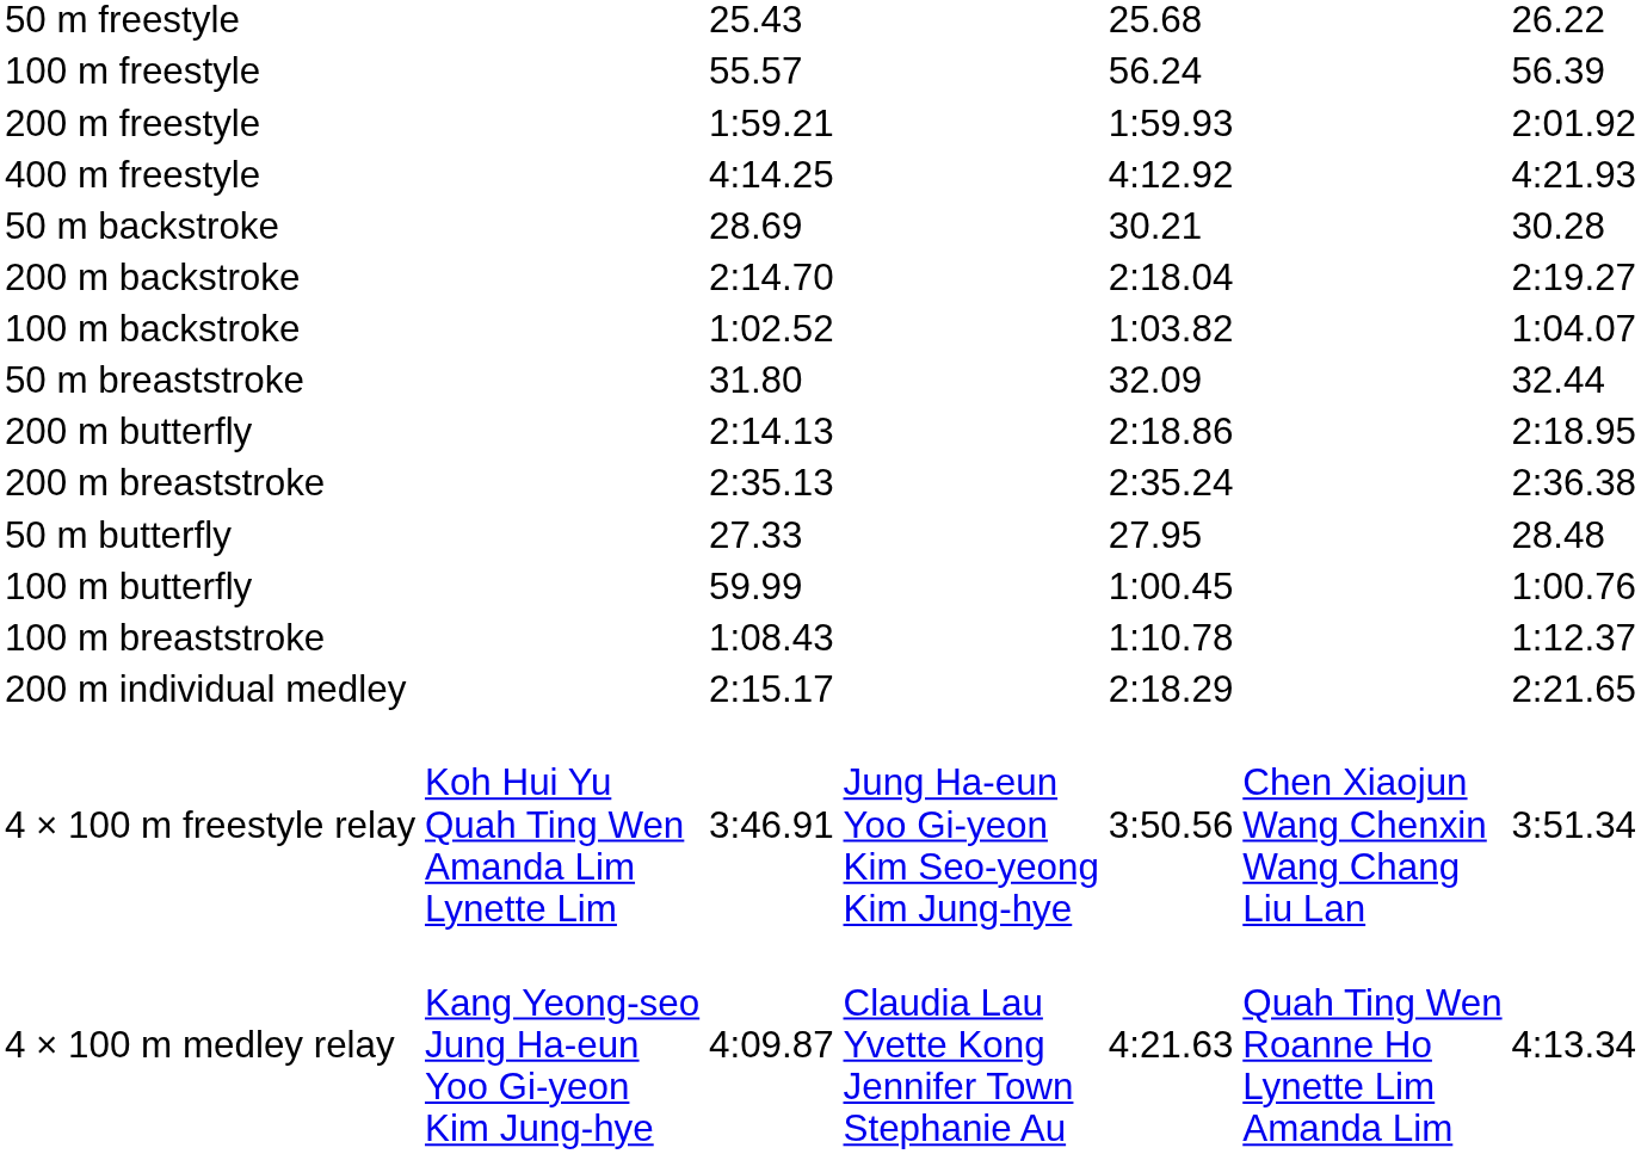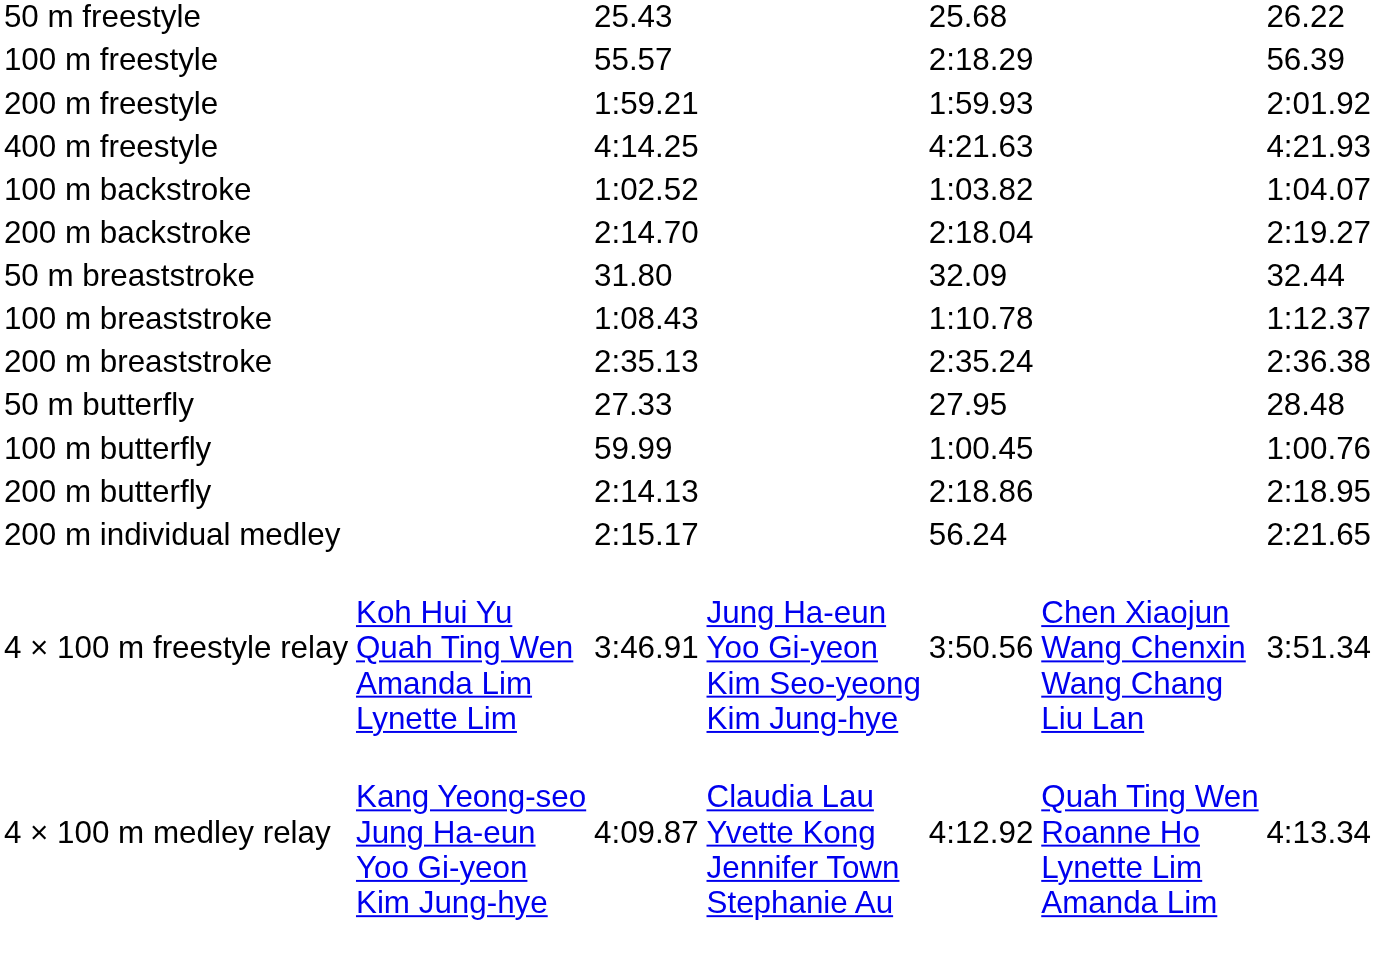 <table>
 <tr>
 <td>50 m freestyle</td>
 <td></td>
 <td>25.43</td>
 <td></td>
 <td>25.68</td>
 <td></td>
 <td>26.22</td>
 </tr>
 <tr>
 <td>100 m freestyle</td>
 <td></td>
 <td>55.57</td>
 <td></td>
-<td>56.24</td>
+<td>2:18.29</td>
 <td></td>
 <td>56.39</td>
 </tr>
 <tr>
 <td>200 m freestyle</td>
 <td></td>
 <td>1:59.21</td>
 <td></td>
 <td>1:59.93</td>
 <td></td>
 <td>2:01.92</td>
 </tr>
 <tr>
 <td>400 m freestyle</td>
 <td></td>
 <td>4:14.25</td>
 <td></td>
-<td>4:12.92</td>
+<td>4:21.63</td>
 <td></td>
 <td>4:21.93</td>
 </tr>
 <tr>
-<td>50 m backstroke</td>
+<td>100 m backstroke</td>
 <td></td>
-<td>28.69</td>
+<td>1:02.52</td>
 <td></td>
-<td>30.21</td>
+<td>1:03.82</td>
 <td></td>
-<td>30.28</td>
+<td>1:04.07</td>
 </tr>
 <tr>
 <td>200 m backstroke</td>
 <td></td>
 <td>2:14.70</td>
 <td></td>
 <td>2:18.04</td>
 <td></td>
 <td>2:19.27</td>
 </tr>
 <tr>
-<td>100 m backstroke</td>
-<td></td>
-<td>1:02.52</td>
-<td></td>
-<td>1:03.82</td>
-<td></td>
-<td>1:04.07</td>
-</tr>
-<tr>
 <td>50 m breaststroke</td>
 <td></td>
 <td>31.80</td>
 <td></td>
 <td>32.09</td>
 <td></td>
 <td>32.44</td>
 </tr>
 <tr>
-<td>200 m butterfly</td>
+<td>100 m breaststroke</td>
 <td></td>
-<td>2:14.13</td>
+<td>1:08.43</td>
 <td></td>
-<td>2:18.86</td>
+<td>1:10.78</td>
 <td></td>
-<td>2:18.95</td>
+<td>1:12.37</td>
 </tr>
 <tr>
 <td>200 m breaststroke</td>
 <td></td>
 <td>2:35.13</td>
 <td></td>
 <td>2:35.24</td>
 <td></td>
 <td>2:36.38</td>
 </tr>
 <tr>
 <td>50 m butterfly</td>
 <td></td>
 <td>27.33</td>
 <td></td>
 <td>27.95</td>
 <td></td>
 <td>28.48</td>
 </tr>
 <tr>
 <td>100 m butterfly</td>
 <td></td>
 <td>59.99</td>
 <td></td>
 <td>1:00.45</td>
 <td></td>
 <td>1:00.76</td>
 </tr>
 <tr>
-<td>100 m breaststroke</td>
+<td>200 m butterfly</td>
 <td></td>
-<td>1:08.43</td>
+<td>2:14.13</td>
 <td></td>
-<td>1:10.78</td>
+<td>2:18.86</td>
 <td></td>
-<td>1:12.37</td>
+<td>2:18.95</td>
 </tr>
 <tr>
 <td>200 m individual medley</td>
 <td></td>
 <td>2:15.17</td>
 <td></td>
-<td>2:18.29</td>
+<td>56.24</td>
 <td></td>
 <td>2:21.65</td>
 </tr>
 <tr>
 <td>4 × 100 m freestyle relay</td>
 <td><br><a href='#'>Koh Hui Yu</a><br><a href='#'>Quah Ting Wen</a><br><a href='#'>Amanda Lim</a><br><a href='#'>Lynette Lim</a></td>
 <td>3:46.91</td>
 <td><br><a href='#'>Jung Ha-eun</a><br><a href='#'>Yoo Gi-yeon</a><br><a href='#'>Kim Seo-yeong</a><br><a href='#'>Kim Jung-hye</a></td>
 <td>3:50.56</td>
 <td><br><a href='#'>Chen Xiaojun</a><br><a href='#'>Wang Chenxin</a><br><a href='#'>Wang Chang</a><br><a href='#'>Liu Lan</a></td>
 <td>3:51.34</td>
 </tr>
 <tr>
 <td>4 × 100 m medley relay</td>
 <td><br><a href='#'>Kang Yeong-seo</a><br><a href='#'>Jung Ha-eun</a><br><a href='#'>Yoo Gi-yeon</a><br><a href='#'>Kim Jung-hye</a></td>
 <td>4:09.87</td>
 <td><br><a href='#'>Claudia Lau</a><br><a href='#'>Yvette Kong</a><br><a href='#'>Jennifer Town</a><br><a href='#'>Stephanie Au</a></td>
-<td>4:21.63</td>
+<td>4:12.92</td>
 <td><br><a href='#'>Quah Ting Wen</a><br><a href='#'>Roanne Ho</a><br><a href='#'>Lynette Lim</a><br><a href='#'>Amanda Lim</a></td>
 <td>4:13.34</td>
 </tr>
 </table>
